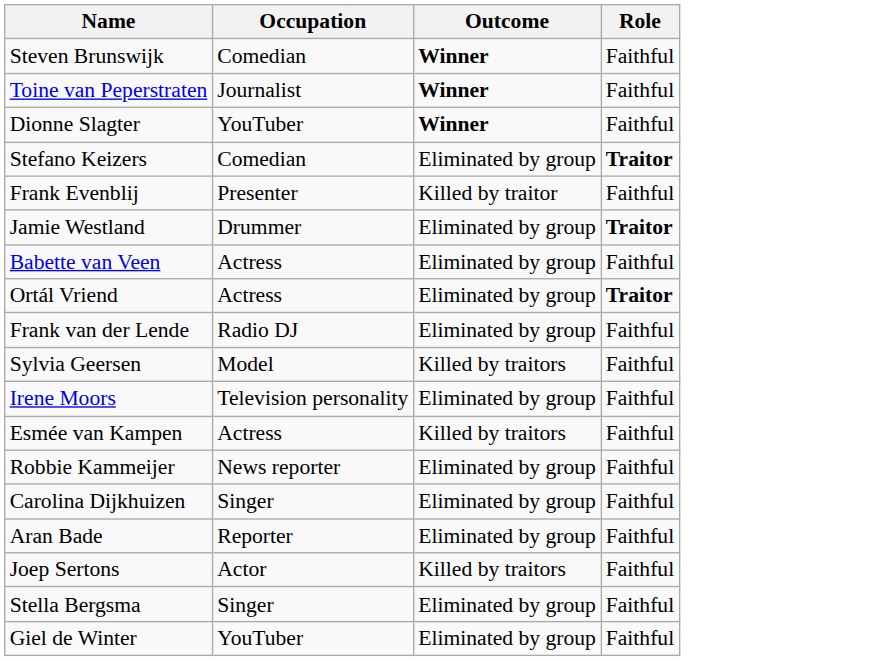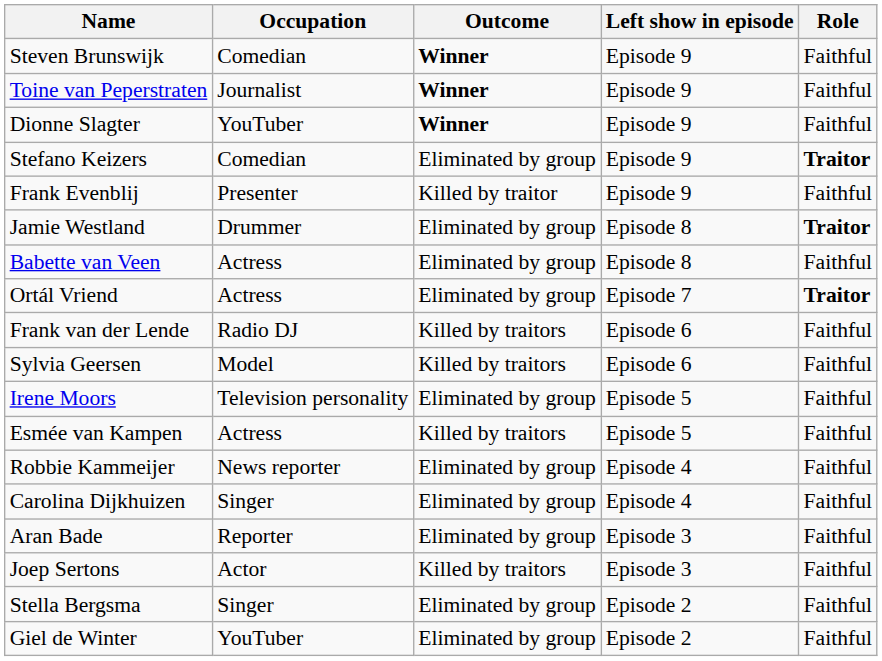 <table class="wikitable">
 <tr>
 <th>Name</th>
 <th>Occupation</th>
 <th>Outcome</th>
+<th>Left show in episode</th>
 <th>Role</th>
 </tr>
 <tr>
 <td>Steven Brunswijk</td>
 <td>Comedian</td>
 <td><strong>Winner</strong></td>
+<td>Episode 9</td>
 <td>Faithful</td>
 </tr>
 <tr>
 <td><a href='#'>Toine van Peperstraten</a></td>
 <td>Journalist</td>
 <td><strong>Winner</strong></td>
+<td>Episode 9</td>
 <td>Faithful</td>
 </tr>
 <tr>
 <td>Dionne Slagter</td>
 <td>YouTuber</td>
 <td><strong>Winner</strong></td>
+<td>Episode 9</td>
 <td>Faithful</td>
 </tr>
 <tr>
 <td>Stefano Keizers</td>
 <td>Comedian</td>
 <td>Eliminated by group</td>
+<td>Episode 9</td>
 <td><strong>Traitor</strong></td>
 </tr>
 <tr>
 <td>Frank Evenblij</td>
 <td>Presenter</td>
 <td>Killed by traitor</td>
+<td>Episode 9</td>
 <td>Faithful</td>
 </tr>
 <tr>
 <td>Jamie Westland</td>
 <td>Drummer</td>
 <td>Eliminated by group</td>
+<td>Episode 8</td>
 <td><strong>Traitor</strong></td>
 </tr>
 <tr>
 <td><a href='#'>Babette van Veen</a></td>
 <td>Actress</td>
 <td>Eliminated by group</td>
+<td>Episode 8</td>
 <td>Faithful</td>
 </tr>
 <tr>
 <td>Ortál Vriend</td>
 <td>Actress</td>
 <td>Eliminated by group</td>
+<td>Episode 7</td>
 <td><strong>Traitor</strong></td>
 </tr>
 <tr>
 <td>Frank van der Lende</td>
 <td>Radio DJ</td>
-<td>Eliminated by group</td>
+<td>Killed by traitors</td>
+<td>Episode 6</td>
 <td>Faithful</td>
 </tr>
 <tr>
 <td>Sylvia Geersen</td>
 <td>Model</td>
 <td>Killed by traitors</td>
+<td>Episode 6</td>
 <td>Faithful</td>
 </tr>
 <tr>
 <td><a href='#'>Irene Moors</a></td>
 <td>Television personality</td>
 <td>Eliminated by group</td>
+<td>Episode 5</td>
 <td>Faithful</td>
 </tr>
 <tr>
 <td>Esmée van Kampen</td>
 <td>Actress</td>
 <td>Killed by traitors</td>
+<td>Episode 5</td>
 <td>Faithful</td>
 </tr>
 <tr>
 <td>Robbie Kammeijer</td>
 <td>News reporter</td>
 <td>Eliminated by group</td>
+<td>Episode 4</td>
 <td>Faithful</td>
 </tr>
 <tr>
 <td>Carolina Dijkhuizen</td>
 <td>Singer</td>
 <td>Eliminated by group</td>
+<td>Episode 4</td>
 <td>Faithful</td>
 </tr>
 <tr>
 <td>Aran Bade</td>
 <td>Reporter</td>
 <td>Eliminated by group</td>
+<td>Episode 3</td>
 <td>Faithful</td>
 </tr>
 <tr>
 <td>Joep Sertons</td>
 <td>Actor</td>
 <td>Killed by traitors</td>
+<td>Episode 3</td>
 <td>Faithful</td>
 </tr>
 <tr>
 <td>Stella Bergsma</td>
 <td>Singer</td>
 <td>Eliminated by group</td>
+<td>Episode 2</td>
 <td>Faithful</td>
 </tr>
 <tr>
 <td>Giel de Winter</td>
 <td>YouTuber</td>
 <td>Eliminated by group</td>
+<td>Episode 2</td>
 <td>Faithful</td>
 </tr>
 </table>
